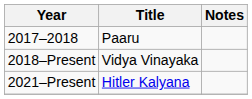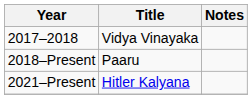 <table class="wikitable sortable">
 <tr>
 <th>Year</th>
 <th>Title</th>
 <th>Notes</th>
 </tr>
 <tr>
 <td>2017–2018</td>
-<td>Paaru</td>
+<td>Vidya Vinayaka</td>
 <td></td>
 </tr>
 <tr>
 <td>2018–Present</td>
-<td>Vidya Vinayaka</td>
+<td>Paaru</td>
 <td></td>
 </tr>
 <tr>
 <td>2021–Present</td>
 <td><a href='#'>Hitler Kalyana</a></td>
 <td></td>
 </tr>
 <tr>
 </tr>
 </table>
